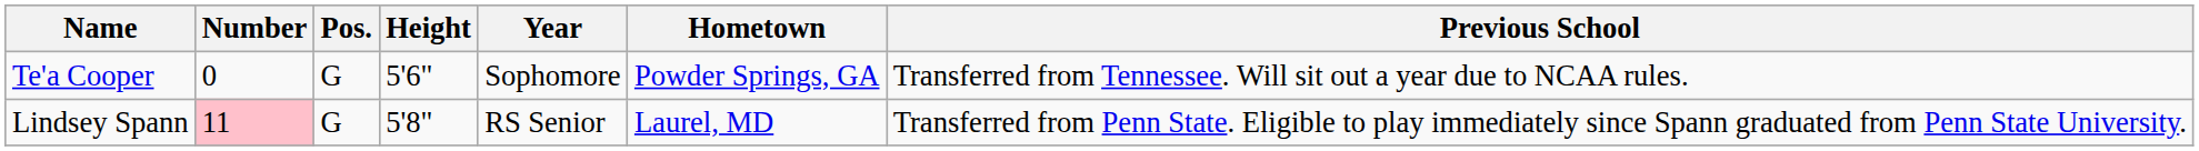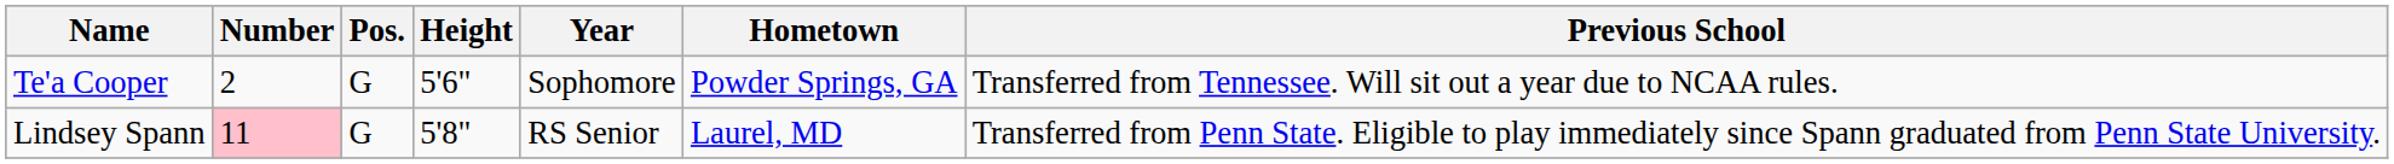 <table class="wikitable sortable" border="1">
 <tr>
 <th>Name</th>
 <th>Number</th>
 <th>Pos.</th>
 <th>Height</th>
 <th>Year</th>
 <th>Hometown</th>
 <th class="unsortable">Previous School</th>
 </tr>
 <tr>
 <td><a href='#'>Te'a Cooper</a></td>
-<td>0</td>
+<td>2</td>
 <td>G</td>
 <td>5'6"</td>
 <td>Sophomore</td>
 <td><a href='#'>Powder Springs, GA</a></td>
 <td>Transferred from <a href='#'>Tennessee</a>. Will sit out a year due to NCAA rules.</td>
 </tr>
 <tr>
 <td>Lindsey Spann</td>
 <td style="background: pink;">11</td>
 <td>G</td>
 <td>5'8"</td>
 <td>RS Senior</td>
 <td><a href='#'>Laurel, MD</a></td>
 <td>Transferred from <a href='#'>Penn State</a>. Eligible to play immediately since Spann graduated from <a href='#'>Penn State University</a>.</td>
 </tr>
 </table>
